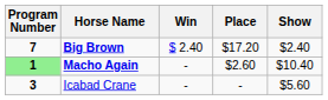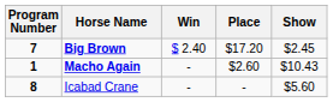 <table class="wikitable sortable" style="font-size:90%">
 <tr>
 <th style="width:48px;">Program <br> Number</th>
 <th style="width:110px;">Horse Name <br></th>
 <th style="width:58px;">Win <br></th>
 <th style="width:58px;">Place <br></th>
 <th style="width:58px;">Show</th>
 </tr>
 <tr>
 <td align=center><strong>7</strong></td>
 <td><strong><a href='#'>Big Brown</a></strong></td>
 <td align=center><a href='#'>$</a> 2.40</td>
 <td align=center>$17.20</td>
-<td align=center>$2.40</td>
+<td align=center>$2.45</td>
 </tr>
 <tr>
-<td align=center style="background: lightgreen;"><strong>1</strong></td>
+<td align=center><strong>1</strong></td>
 <td><strong><a href='#'>Macho Again</a></strong></td>
 <td align=center>-</td>
 <td align=center>$2.60</td>
-<td align=center>$10.40</td>
+<td align=center>$10.43</td>
 </tr>
 <tr>
-<td align=center><strong>3</strong></td>
+<td align=center><strong>8</strong></td>
 <td><a href='#'>Icabad Crane</a></td>
 <td align=center>-</td>
 <td align=center>-</td>
 <td align=center>$5.60</td>
 </tr>
 </table>
